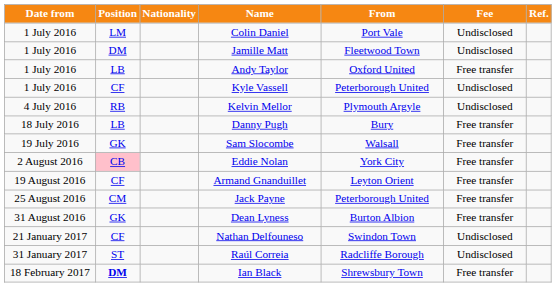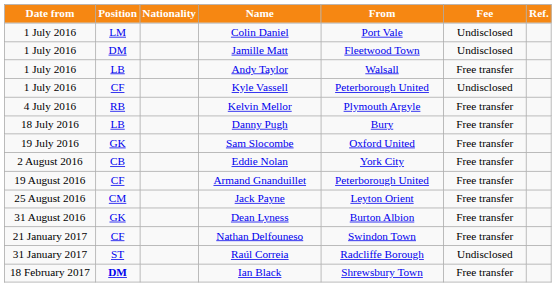 <table class="wikitable"  style="text-align:center; font-size:90%; ">
 <tr>
 <th style="background:#F68712; color:white; width:110px;">Date from</th>
 <th style="background:#F68712; color:white; width:50px;">Position</th>
 <th style="background:#F68712; color:white; width:50px;">Nationality</th>
 <th style="background:#F68712; color:white; width:150px;">Name</th>
 <th style="background:#F68712; color:white; width:150px;">From</th>
 <th style="background:#F68712; color:white; width:100px;">Fee</th>
 <th style="background:#F68712; color:white; width:25px;">Ref.</th>
 </tr>
 <tr>
 <td>1 July 2016</td>
 <td><a href='#'>LM</a></td>
 <td></td>
 <td><a href='#'>Colin Daniel</a></td>
 <td><a href='#'>Port Vale</a></td>
 <td>Undisclosed</td>
 <td></td>
 </tr>
 <tr>
 <td>1 July 2016</td>
 <td><a href='#'>DM</a></td>
 <td></td>
 <td><a href='#'>Jamille Matt</a></td>
 <td><a href='#'>Fleetwood Town</a></td>
 <td>Undisclosed</td>
 <td></td>
 </tr>
 <tr>
 <td>1 July 2016</td>
 <td><a href='#'>LB</a></td>
 <td></td>
 <td><a href='#'>Andy Taylor</a></td>
-<td><a href='#'>Oxford United</a></td>
+<td><a href='#'>Walsall</a></td>
 <td>Free transfer</td>
 <td></td>
 </tr>
 <tr>
 <td>1 July 2016</td>
 <td><a href='#'>CF</a></td>
 <td></td>
 <td><a href='#'>Kyle Vassell</a></td>
 <td><a href='#'>Peterborough United</a></td>
 <td>Undisclosed</td>
 <td></td>
 </tr>
 <tr>
 <td>4 July 2016</td>
 <td><a href='#'>RB</a></td>
 <td></td>
 <td><a href='#'>Kelvin Mellor</a></td>
 <td><a href='#'>Plymouth Argyle</a></td>
-<td>Undisclosed</td>
+<td>Free transfer</td>
 <td></td>
 </tr>
 <tr>
 <td>18 July 2016</td>
 <td><a href='#'>LB</a></td>
 <td></td>
 <td><a href='#'>Danny Pugh</a></td>
 <td><a href='#'>Bury</a></td>
 <td>Free transfer</td>
 <td></td>
 </tr>
 <tr>
 <td>19 July 2016</td>
 <td><a href='#'>GK</a></td>
 <td></td>
 <td><a href='#'>Sam Slocombe</a></td>
-<td><a href='#'>Walsall</a></td>
+<td><a href='#'>Oxford United</a></td>
 <td>Free transfer</td>
 <td></td>
 </tr>
 <tr>
 <td>2 August 2016</td>
-<td style="background: pink;"><a href='#'>CB</a></td>
+<td><a href='#'>CB</a></td>
 <td></td>
 <td><a href='#'>Eddie Nolan</a></td>
 <td><a href='#'>York City</a></td>
 <td>Free transfer</td>
 <td></td>
 </tr>
 <tr>
 <td>19 August 2016</td>
 <td><a href='#'>CF</a></td>
 <td></td>
 <td><a href='#'>Armand Gnanduillet</a></td>
-<td><a href='#'>Leyton Orient</a></td>
+<td><a href='#'>Peterborough United</a></td>
 <td>Free transfer</td>
 <td></td>
 </tr>
 <tr>
 <td>25 August 2016</td>
 <td><a href='#'>CM</a></td>
 <td></td>
 <td><a href='#'>Jack Payne</a></td>
-<td><a href='#'>Peterborough United</a></td>
+<td><a href='#'>Leyton Orient</a></td>
 <td>Free transfer</td>
 <td></td>
 </tr>
 <tr>
 <td>31 August 2016</td>
 <td><a href='#'>GK</a></td>
 <td></td>
 <td><a href='#'>Dean Lyness</a></td>
 <td><a href='#'>Burton Albion</a></td>
 <td>Free transfer</td>
 <td></td>
 </tr>
 <tr>
 <td>21 January 2017</td>
 <td><a href='#'>CF</a></td>
 <td></td>
 <td><a href='#'>Nathan Delfouneso</a></td>
 <td><a href='#'>Swindon Town</a></td>
-<td>Undisclosed</td>
+<td>Free transfer</td>
 <td></td>
 </tr>
 <tr>
 <td>31 January 2017</td>
 <td><a href='#'>ST</a></td>
 <td></td>
 <td><a href='#'>Raúl Correia</a></td>
 <td><a href='#'>Radcliffe Borough</a></td>
 <td>Undisclosed</td>
 <td></td>
 </tr>
 <tr>
 <td>18 February 2017</td>
 <td><strong><a href='#'>DM</a></strong></td>
 <td></td>
 <td><a href='#'>Ian Black</a></td>
 <td><a href='#'>Shrewsbury Town</a></td>
 <td>Free transfer</td>
 <td></td>
 </tr>
 </table>
